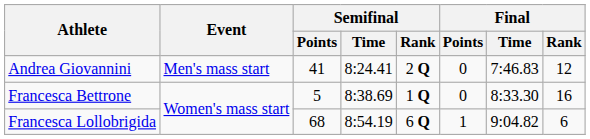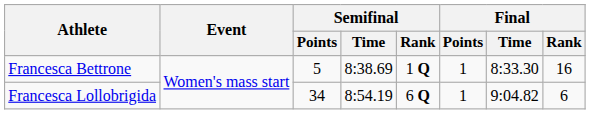 <table class="wikitable" style="font-size:90%">
 <tr>
 <th rowspan=2>Athlete</th>
 <th rowspan=2>Event</th>
 <th colspan="3">Semifinal</th>
 <th colspan="3">Final</th>
 </tr>
 <tr style="font-size:95%">
 <th>Points</th>
 <th>Time</th>
 <th>Rank</th>
 <th>Points</th>
 <th>Time</th>
 <th>Rank</th>
 </tr>
 <tr align=center>
-<td align=left><a href='#'>Andrea Giovannini</a></td>
-<td align=left><a href='#'>Men's mass start</a></td>
-<td>41</td>
-<td>8:24.41</td>
-<td>2 <strong>Q</strong></td>
-<td>0</td>
-<td>7:46.83</td>
-<td>12</td>
-</tr>
-<tr align=center>
 <td align=left><a href='#'>Francesca Bettrone</a></td>
 <td align=left rowspan=2><a href='#'>Women's mass start</a></td>
 <td>5</td>
 <td>8:38.69</td>
 <td>1 <strong>Q</strong></td>
-<td>0</td>
+<td>1</td>
 <td>8:33.30</td>
 <td>16</td>
 </tr>
 <tr align=center>
 <td align=left><a href='#'>Francesca Lollobrigida</a></td>
-<td>68</td>
+<td>34</td>
 <td>8:54.19</td>
 <td>6 <strong>Q</strong></td>
 <td>1</td>
 <td>9:04.82</td>
 <td>6</td>
 </tr>
 </table>
